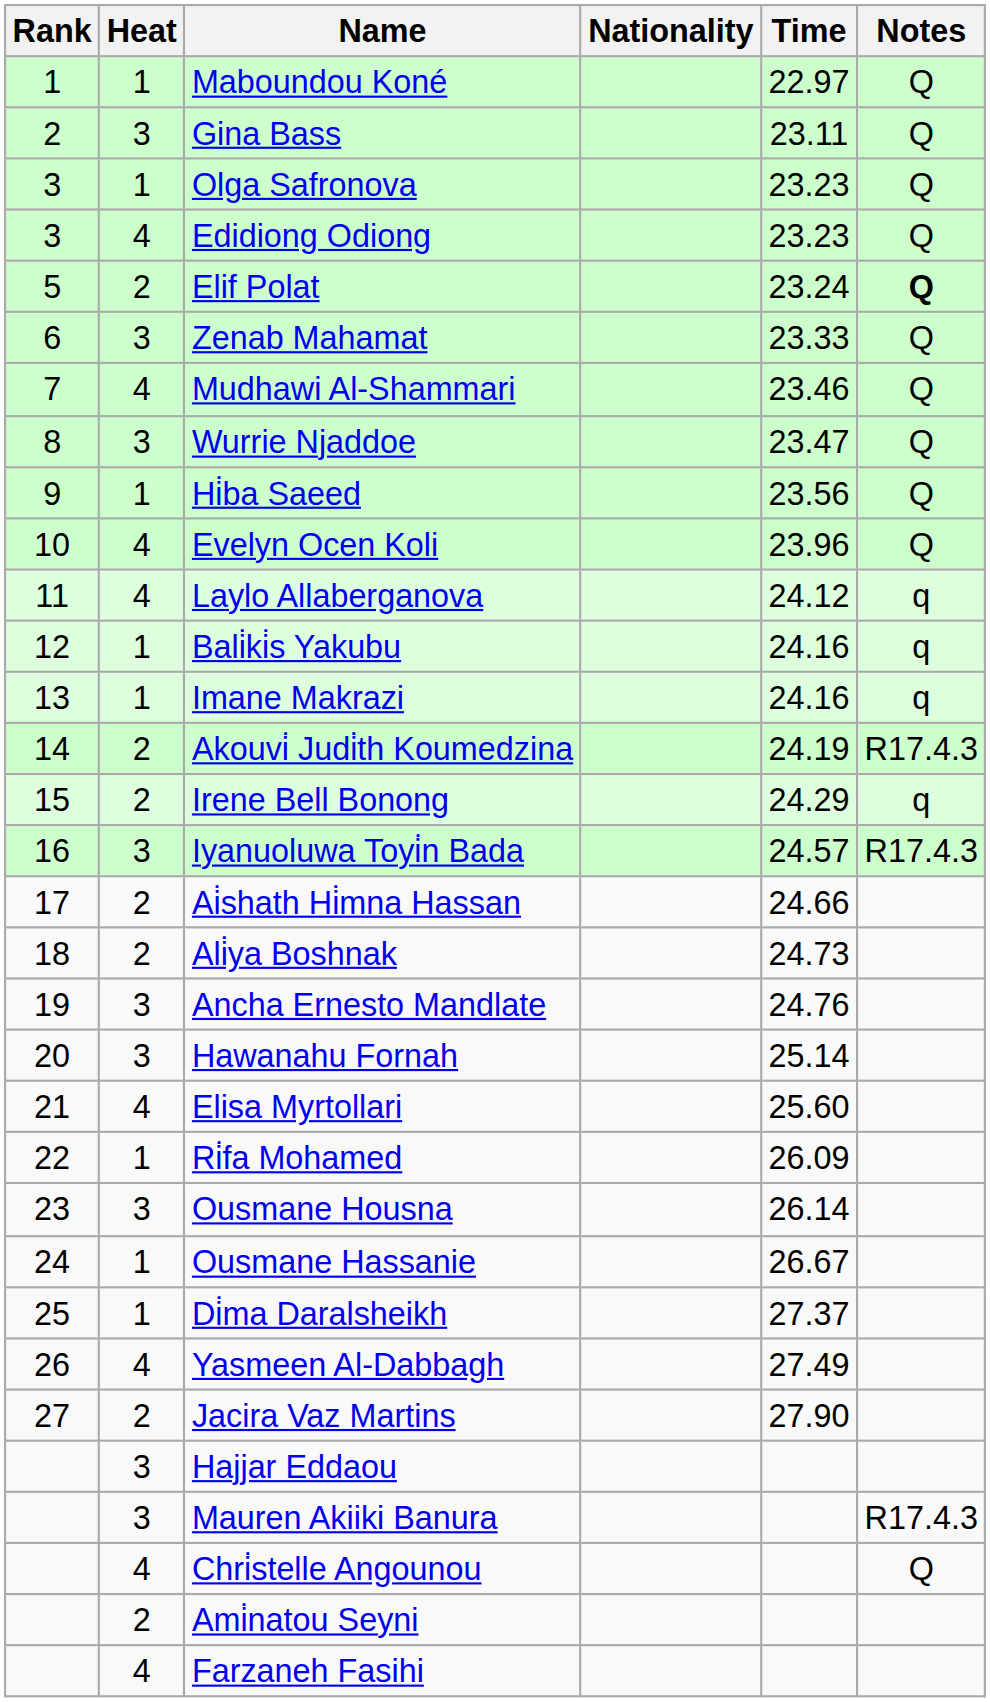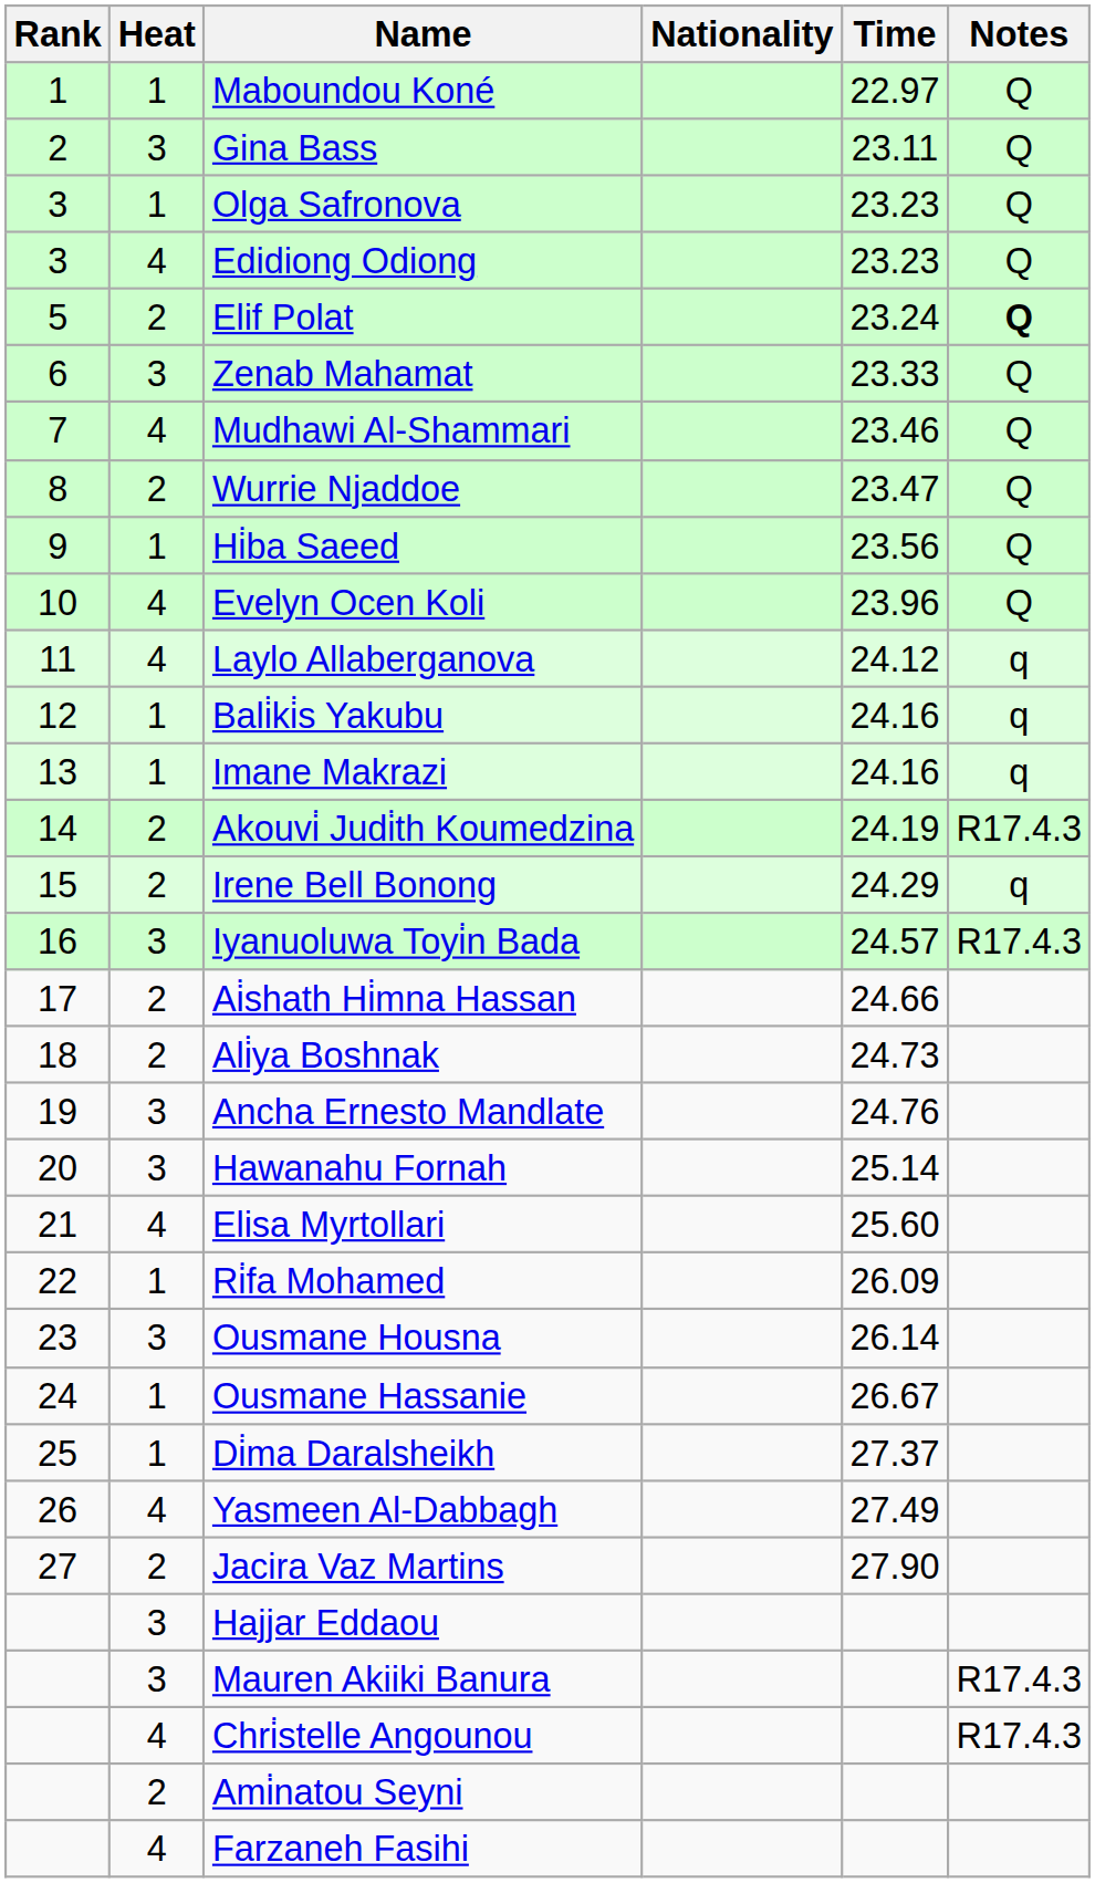 <table class="wikitable sortable" style="text-align:center;font-size:95%">
 <tr>
 <th>Rank</th>
 <th>Heat</th>
 <th>Name</th>
 <th>Nationality</th>
 <th>Time</th>
 <th>Notes</th>
 </tr>
 <tr bgcolor=ccffcc>
 <td>1</td>
 <td>1</td>
 <td align=left><a href='#'>Maboundou Koné</a></td>
 <td align=left></td>
 <td>22.97</td>
 <td>Q</td>
 </tr>
 <tr bgcolor=ccffcc>
 <td>2</td>
 <td>3</td>
 <td align=left><a href='#'>Gina Bass</a></td>
 <td align=left></td>
 <td>23.11</td>
 <td>Q</td>
 </tr>
 <tr bgcolor=ccffcc>
 <td>3</td>
 <td>1</td>
 <td align=left><a href='#'>Olga Safronova</a></td>
 <td align=left></td>
 <td>23.23</td>
 <td>Q</td>
 </tr>
 <tr bgcolor=ccffcc>
 <td>3</td>
 <td>4</td>
 <td align=left><a href='#'>Edidiong Odiong</a></td>
 <td align=left></td>
 <td>23.23</td>
 <td>Q</td>
 </tr>
 <tr bgcolor=ccffcc>
 <td>5</td>
 <td>2</td>
 <td align=left><a href='#'>Elif Polat</a></td>
 <td align=left></td>
 <td>23.24</td>
 <td><strong>Q</strong></td>
 </tr>
 <tr bgcolor=ccffcc>
 <td>6</td>
 <td>3</td>
 <td align=left><a href='#'>Zenab Mahamat</a></td>
 <td align=left></td>
 <td>23.33</td>
 <td>Q</td>
 </tr>
 <tr bgcolor=ccffcc>
 <td>7</td>
 <td>4</td>
 <td align=left><a href='#'>Mudhawi Al-Shammari</a></td>
 <td align=left></td>
 <td>23.46</td>
 <td>Q</td>
 </tr>
 <tr bgcolor=ccffcc>
 <td>8</td>
-<td>3</td>
+<td>2</td>
 <td align=left><a href='#'>Wurrie Njaddoe</a></td>
 <td align=left></td>
 <td>23.47</td>
 <td>Q</td>
 </tr>
 <tr bgcolor=ccffcc>
 <td>9</td>
 <td>1</td>
 <td align=left><a href='#'>Hi̇ba Saeed</a></td>
 <td align=left></td>
 <td>23.56</td>
 <td>Q</td>
 </tr>
 <tr bgcolor=ccffcc>
 <td>10</td>
 <td>4</td>
 <td align=left><a href='#'>Evelyn Ocen Koli</a></td>
 <td align=left></td>
 <td>23.96</td>
 <td>Q</td>
 </tr>
 <tr bgcolor=ddffdd>
 <td>11</td>
 <td>4</td>
 <td align=left><a href='#'>Laylo Allaberganova</a></td>
 <td align=left></td>
 <td>24.12</td>
 <td>q</td>
 </tr>
 <tr bgcolor=ddffdd>
 <td>12</td>
 <td>1</td>
 <td align=left><a href='#'>Bali̇ki̇s Yakubu</a></td>
 <td align=left></td>
 <td>24.16</td>
 <td>q</td>
 </tr>
 <tr bgcolor=ddffdd>
 <td>13</td>
 <td>1</td>
 <td align=left><a href='#'>Imane Makrazi</a></td>
 <td align=left></td>
 <td>24.16</td>
 <td>q</td>
 </tr>
 <tr bgcolor=ccffcc>
 <td>14</td>
 <td>2</td>
 <td align=left><a href='#'>Akouvi̇ Judi̇th Koumedzina</a></td>
 <td align=left></td>
 <td>24.19</td>
 <td>R17.4.3</td>
 </tr>
 <tr bgcolor=ddffdd>
 <td>15</td>
 <td>2</td>
 <td align=left><a href='#'>Irene Bell Bonong</a></td>
 <td align=left></td>
 <td>24.29</td>
 <td>q</td>
 </tr>
 <tr bgcolor=ccffcc>
 <td>16</td>
 <td>3</td>
 <td align=left><a href='#'>Iyanuoluwa Toyi̇n Bada</a></td>
 <td align=left></td>
 <td>24.57</td>
 <td>R17.4.3</td>
 </tr>
 <tr>
 <td>17</td>
 <td>2</td>
 <td align=left><a href='#'>Ai̇shath Hi̇mna Hassan</a></td>
 <td align=left></td>
 <td>24.66</td>
 <td></td>
 </tr>
 <tr>
 <td>18</td>
 <td>2</td>
 <td align=left><a href='#'>Ali̇ya Boshnak</a></td>
 <td align=left></td>
 <td>24.73</td>
 <td></td>
 </tr>
 <tr>
 <td>19</td>
 <td>3</td>
 <td align=left><a href='#'>Ancha Ernesto Mandlate</a></td>
 <td align=left></td>
 <td>24.76</td>
 <td></td>
 </tr>
 <tr>
 <td>20</td>
 <td>3</td>
 <td align=left><a href='#'>Hawanahu Fornah</a></td>
 <td align=left></td>
 <td>25.14</td>
 <td></td>
 </tr>
 <tr>
 <td>21</td>
 <td>4</td>
 <td align=left><a href='#'>Elisa Myrtollari</a></td>
 <td align=left></td>
 <td>25.60</td>
 <td></td>
 </tr>
 <tr>
 <td>22</td>
 <td>1</td>
 <td align=left><a href='#'>Ri̇fa Mohamed</a></td>
 <td align=left></td>
 <td>26.09</td>
 <td></td>
 </tr>
 <tr>
 <td>23</td>
 <td>3</td>
 <td align=left><a href='#'>Ousmane Housna</a></td>
 <td align=left></td>
 <td>26.14</td>
 <td></td>
 </tr>
 <tr>
 <td>24</td>
 <td>1</td>
 <td align=left><a href='#'>Ousmane Hassanie</a></td>
 <td align=left></td>
 <td>26.67</td>
 <td></td>
 </tr>
 <tr>
 <td>25</td>
 <td>1</td>
 <td align=left><a href='#'>Di̇ma Daralsheikh</a></td>
 <td align=left></td>
 <td>27.37</td>
 <td></td>
 </tr>
 <tr>
 <td>26</td>
 <td>4</td>
 <td align=left><a href='#'>Yasmeen Al-Dabbagh</a></td>
 <td align=left></td>
 <td>27.49</td>
 <td></td>
 </tr>
 <tr>
 <td>27</td>
 <td>2</td>
 <td align=left><a href='#'>Jacira Vaz Martins</a></td>
 <td align=left></td>
 <td>27.90</td>
 <td></td>
 </tr>
 <tr>
 <td></td>
 <td>3</td>
 <td align=left><a href='#'>Hajjar Eddaou</a></td>
 <td align=left></td>
 <td></td>
 <td></td>
 </tr>
 <tr>
 <td></td>
 <td>3</td>
 <td align=left><a href='#'>Mauren Akiiki Banura</a></td>
 <td align=left></td>
 <td></td>
 <td>R17.4.3</td>
 </tr>
 <tr>
 <td></td>
 <td>4</td>
 <td align=left><a href='#'>Chri̇stelle Angounou</a></td>
 <td align=left></td>
 <td></td>
-<td>Q</td>
+<td>R17.4.3</td>
 </tr>
 <tr>
 <td></td>
 <td>2</td>
 <td align=left><a href='#'>Ami̇natou Seyni</a></td>
 <td align=left></td>
 <td></td>
 <td></td>
 </tr>
 <tr>
 <td></td>
 <td>4</td>
 <td align=left><a href='#'>Farzaneh Fasihi</a></td>
 <td align=left></td>
 <td></td>
 <td></td>
 </tr>
 </table>
